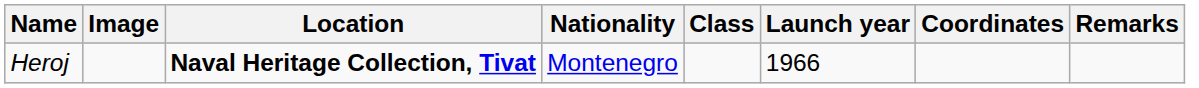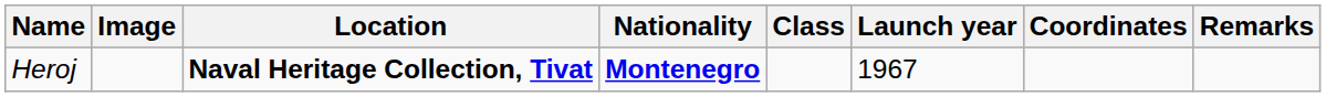 <table class="wikitable">
 <tr>
 <th>Name</th>
 <th>Image</th>
 <th>Location</th>
 <th>Nationality</th>
 <th>Class</th>
 <th>Launch year</th>
 <th>Coordinates</th>
 <th>Remarks</th>
 </tr>
 <tr>
 <td><em>Heroj</em></td>
 <td></td>
 <td><strong>Naval Heritage Collection, <a href='#'>Tivat</a></strong></td>
-<td> <a href='#'>Montenegro</a></td>
+<td><strong> <a href='#'>Montenegro</a></strong></td>
 <td></td>
-<td>1966</td>
+<td>1967</td>
 <td></td>
 <td></td>
 </tr>
 </table>
